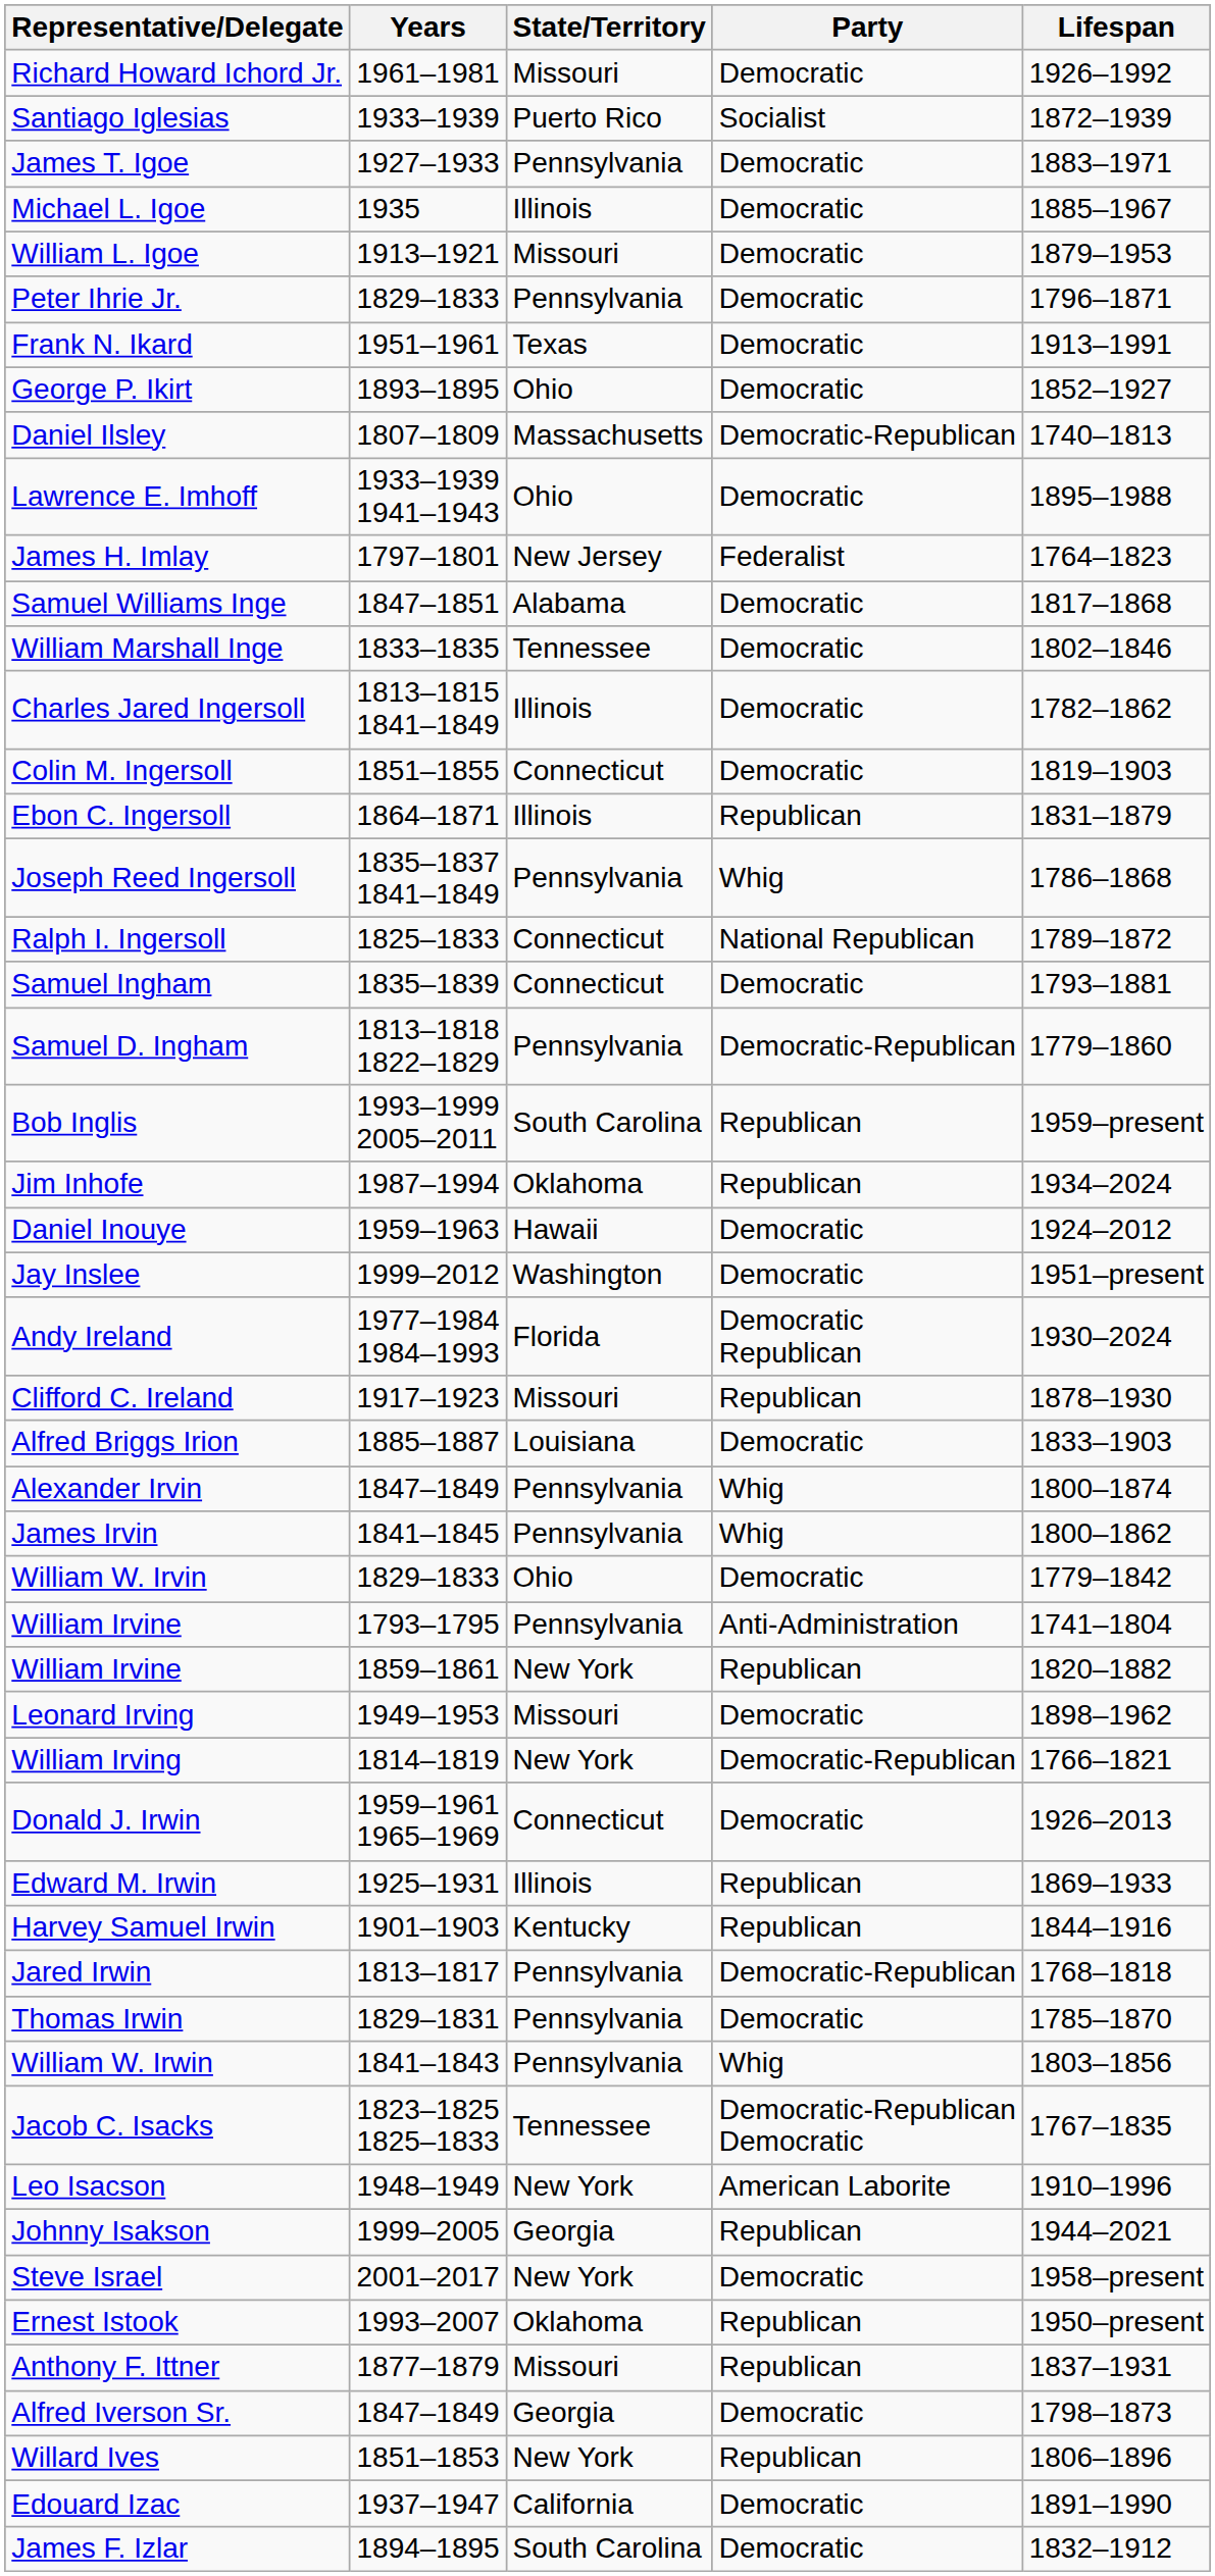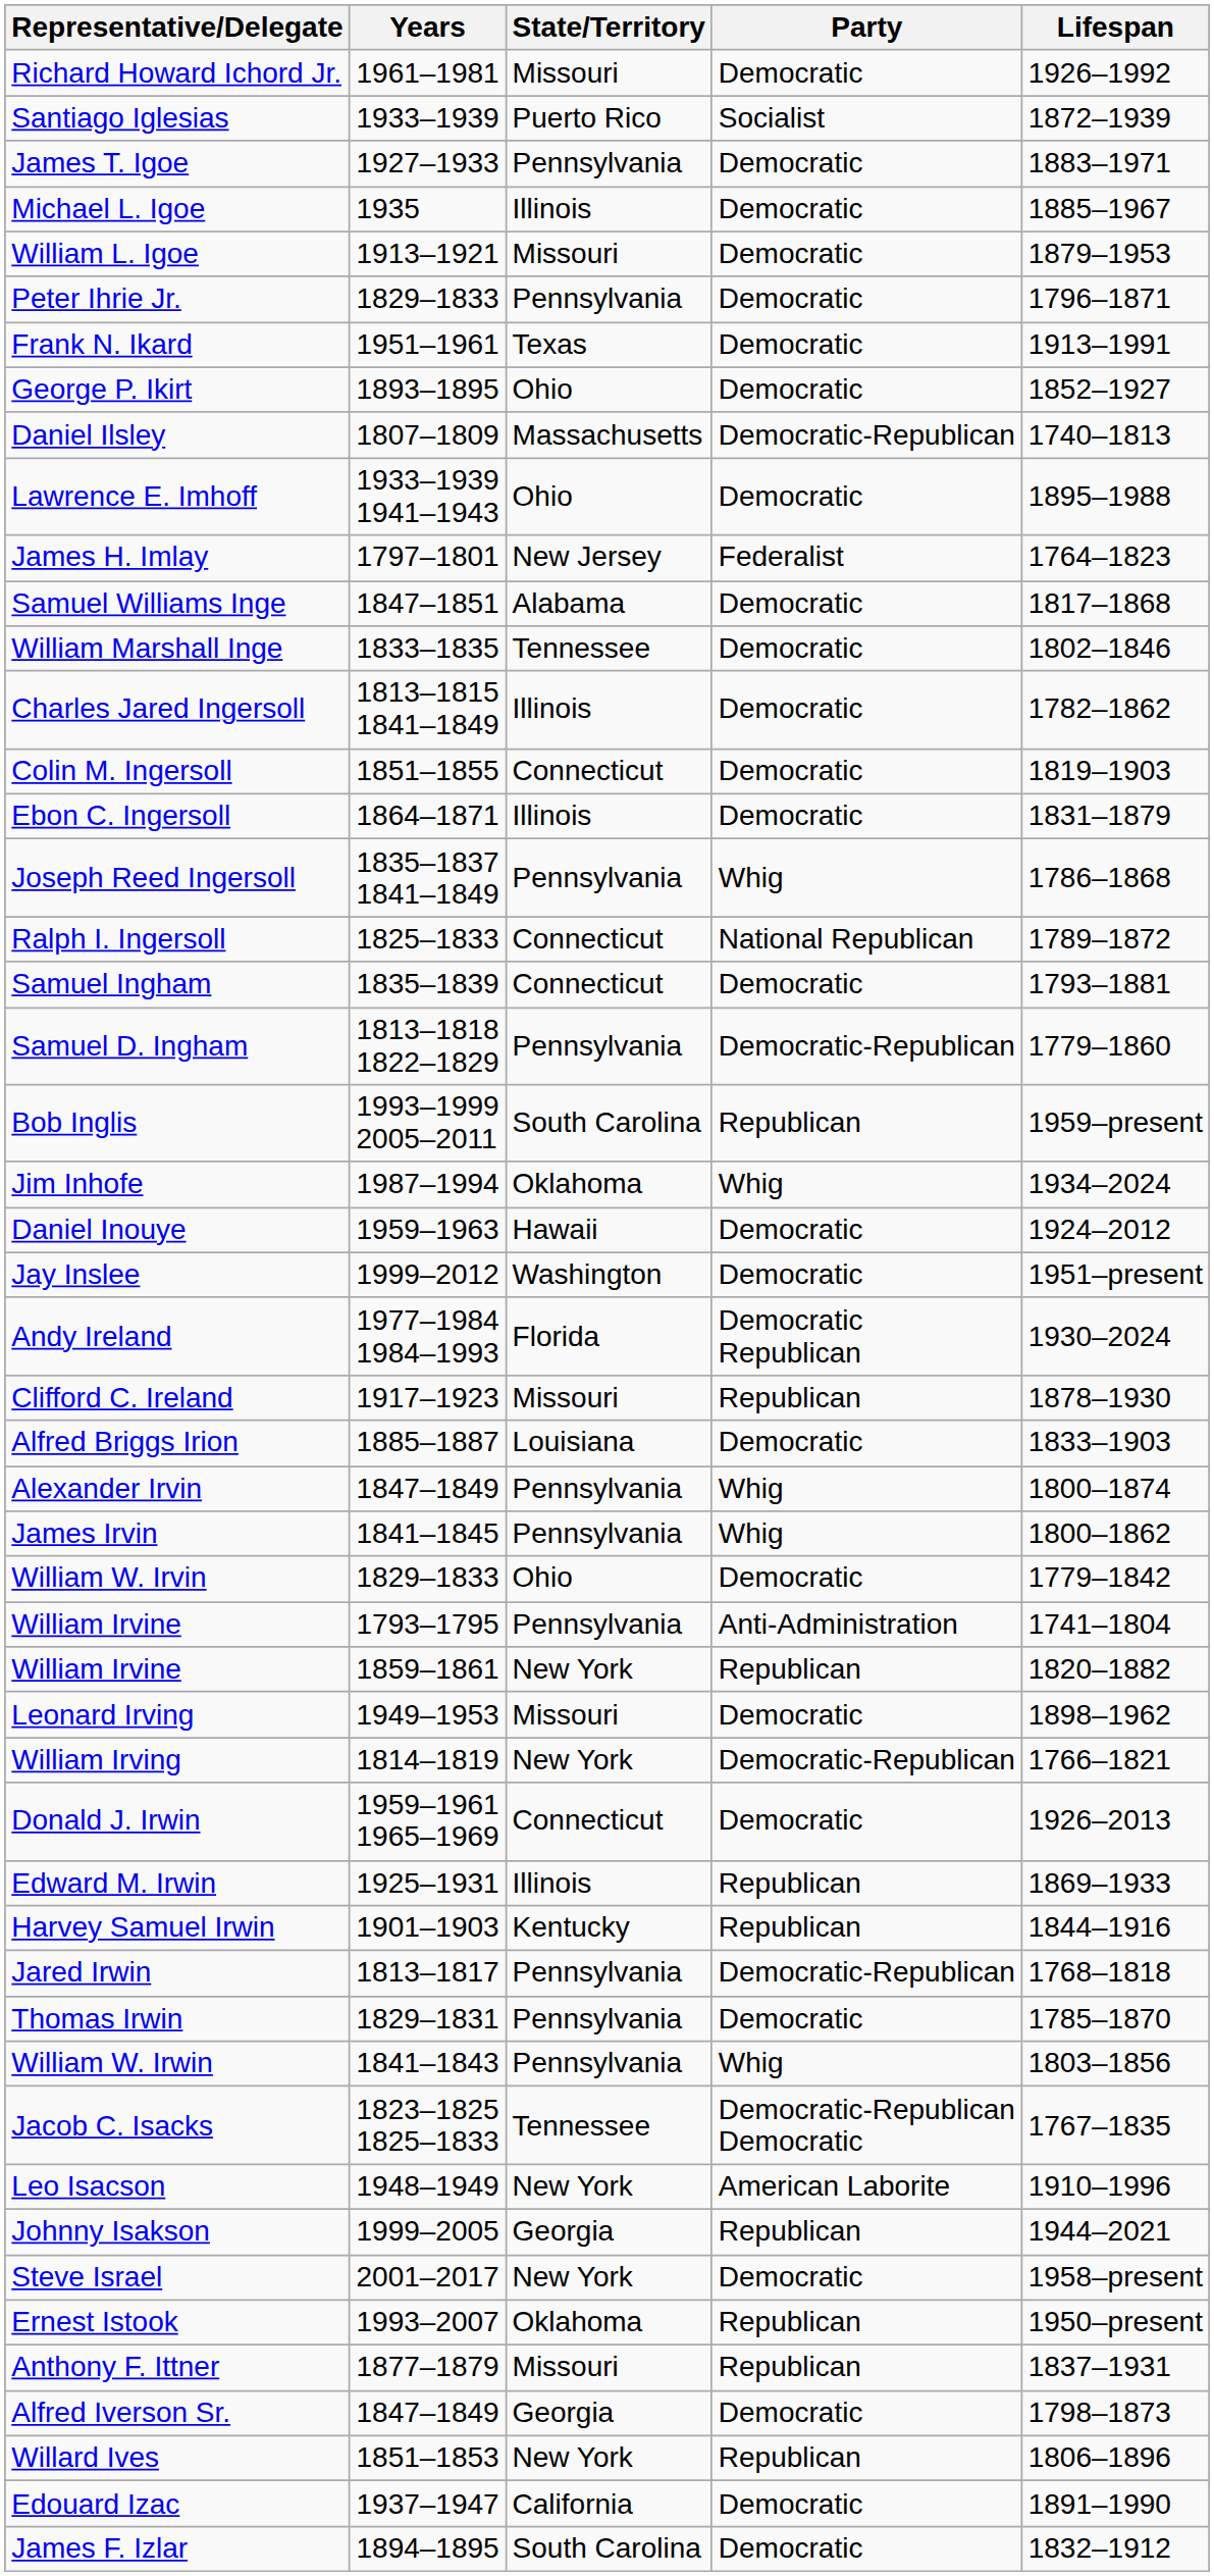 <table class="wikitable sortable">
 <tr>
 <th>Representative/Delegate</th>
 <th>Years</th>
 <th>State/Territory</th>
 <th>Party</th>
 <th>Lifespan</th>
 </tr>
 <tr>
 <td><a href='#'>Richard Howard Ichord Jr.</a></td>
 <td>1961–1981</td>
 <td>Missouri</td>
 <td>Democratic</td>
 <td>1926–1992</td>
 </tr>
 <tr>
 <td><a href='#'>Santiago Iglesias</a></td>
 <td>1933–1939</td>
 <td>Puerto Rico</td>
 <td>Socialist</td>
 <td>1872–1939</td>
 </tr>
 <tr>
 <td><a href='#'>James T. Igoe</a></td>
 <td>1927–1933</td>
 <td>Pennsylvania</td>
 <td>Democratic</td>
 <td>1883–1971</td>
 </tr>
 <tr>
 <td><a href='#'>Michael L. Igoe</a></td>
 <td>1935</td>
 <td>Illinois</td>
 <td>Democratic</td>
 <td>1885–1967</td>
 </tr>
 <tr>
 <td><a href='#'>William L. Igoe</a></td>
 <td>1913–1921</td>
 <td>Missouri</td>
 <td>Democratic</td>
 <td>1879–1953</td>
 </tr>
 <tr>
 <td><a href='#'>Peter Ihrie Jr.</a></td>
 <td>1829–1833</td>
 <td>Pennsylvania</td>
 <td>Democratic</td>
 <td>1796–1871</td>
 </tr>
 <tr>
 <td><a href='#'>Frank N. Ikard</a></td>
 <td>1951–1961</td>
 <td>Texas</td>
 <td>Democratic</td>
 <td>1913–1991</td>
 </tr>
 <tr>
 <td><a href='#'>George P. Ikirt</a></td>
 <td>1893–1895</td>
 <td>Ohio</td>
 <td>Democratic</td>
 <td>1852–1927</td>
 </tr>
 <tr>
 <td><a href='#'>Daniel Ilsley</a></td>
 <td>1807–1809</td>
 <td>Massachusetts</td>
 <td>Democratic-Republican</td>
 <td>1740–1813</td>
 </tr>
 <tr>
 <td><a href='#'>Lawrence E. Imhoff</a></td>
 <td>1933–1939<br>1941–1943</td>
 <td>Ohio</td>
 <td>Democratic</td>
 <td>1895–1988</td>
 </tr>
 <tr>
 <td><a href='#'>James H. Imlay</a></td>
 <td>1797–1801</td>
 <td>New Jersey</td>
 <td>Federalist</td>
 <td>1764–1823</td>
 </tr>
 <tr>
 <td><a href='#'>Samuel Williams Inge</a></td>
 <td>1847–1851</td>
 <td>Alabama</td>
 <td>Democratic</td>
 <td>1817–1868</td>
 </tr>
 <tr>
 <td><a href='#'>William Marshall Inge</a></td>
 <td>1833–1835</td>
 <td>Tennessee</td>
 <td>Democratic</td>
 <td>1802–1846</td>
 </tr>
 <tr>
 <td><a href='#'>Charles Jared Ingersoll</a></td>
 <td>1813–1815<br>1841–1849</td>
 <td>Illinois</td>
 <td>Democratic</td>
 <td>1782–1862</td>
 </tr>
 <tr>
 <td><a href='#'>Colin M. Ingersoll</a></td>
 <td>1851–1855</td>
 <td>Connecticut</td>
 <td>Democratic</td>
 <td>1819–1903</td>
 </tr>
 <tr>
 <td><a href='#'>Ebon C. Ingersoll</a></td>
 <td>1864–1871</td>
 <td>Illinois</td>
-<td>Republican</td>
+<td>Democratic</td>
 <td>1831–1879</td>
 </tr>
 <tr>
 <td><a href='#'>Joseph Reed Ingersoll</a></td>
 <td>1835–1837<br>1841–1849</td>
 <td>Pennsylvania</td>
 <td>Whig</td>
 <td>1786–1868</td>
 </tr>
 <tr>
 <td><a href='#'>Ralph I. Ingersoll</a></td>
 <td>1825–1833</td>
 <td>Connecticut</td>
 <td>National Republican</td>
 <td>1789–1872</td>
 </tr>
 <tr>
 <td><a href='#'>Samuel Ingham</a></td>
 <td>1835–1839</td>
 <td>Connecticut</td>
 <td>Democratic</td>
 <td>1793–1881</td>
 </tr>
 <tr>
 <td><a href='#'>Samuel D. Ingham</a></td>
 <td>1813–1818<br>1822–1829</td>
 <td>Pennsylvania</td>
 <td>Democratic-Republican</td>
 <td>1779–1860</td>
 </tr>
 <tr>
 <td><a href='#'>Bob Inglis</a></td>
 <td>1993–1999<br>2005–2011</td>
 <td>South Carolina</td>
 <td>Republican</td>
 <td>1959–present</td>
 </tr>
 <tr>
 <td><a href='#'>Jim Inhofe</a></td>
 <td>1987–1994</td>
 <td>Oklahoma</td>
-<td>Republican</td>
+<td>Whig</td>
 <td>1934–2024</td>
 </tr>
 <tr>
 <td><a href='#'>Daniel Inouye</a></td>
 <td>1959–1963</td>
 <td>Hawaii</td>
 <td>Democratic</td>
 <td>1924–2012</td>
 </tr>
 <tr>
 <td><a href='#'>Jay Inslee</a></td>
 <td>1999–2012</td>
 <td>Washington</td>
 <td>Democratic</td>
 <td>1951–present</td>
 </tr>
 <tr>
 <td><a href='#'>Andy Ireland</a></td>
 <td>1977–1984<br>1984–1993</td>
 <td>Florida</td>
 <td>Democratic<br>Republican</td>
 <td>1930–2024</td>
 </tr>
 <tr>
 <td><a href='#'>Clifford C. Ireland</a></td>
 <td>1917–1923</td>
 <td>Missouri</td>
 <td>Republican</td>
 <td>1878–1930</td>
 </tr>
 <tr>
 <td><a href='#'>Alfred Briggs Irion</a></td>
 <td>1885–1887</td>
 <td>Louisiana</td>
 <td>Democratic</td>
 <td>1833–1903</td>
 </tr>
 <tr>
 <td><a href='#'>Alexander Irvin</a></td>
 <td>1847–1849</td>
 <td>Pennsylvania</td>
 <td>Whig</td>
 <td>1800–1874</td>
 </tr>
 <tr>
 <td><a href='#'>James Irvin</a></td>
 <td>1841–1845</td>
 <td>Pennsylvania</td>
 <td>Whig</td>
 <td>1800–1862</td>
 </tr>
 <tr>
 <td><a href='#'>William W. Irvin</a></td>
 <td>1829–1833</td>
 <td>Ohio</td>
 <td>Democratic</td>
 <td>1779–1842</td>
 </tr>
 <tr>
 <td><a href='#'>William Irvine</a></td>
 <td>1793–1795</td>
 <td>Pennsylvania</td>
 <td>Anti-Administration</td>
 <td>1741–1804</td>
 </tr>
 <tr>
 <td><a href='#'>William Irvine</a></td>
 <td>1859–1861</td>
 <td>New York</td>
 <td>Republican</td>
 <td>1820–1882</td>
 </tr>
 <tr>
 <td><a href='#'>Leonard Irving</a></td>
 <td>1949–1953</td>
 <td>Missouri</td>
 <td>Democratic</td>
 <td>1898–1962</td>
 </tr>
 <tr>
 <td><a href='#'>William Irving</a></td>
 <td>1814–1819</td>
 <td>New York</td>
 <td>Democratic-Republican</td>
 <td>1766–1821</td>
 </tr>
 <tr>
 <td><a href='#'>Donald J. Irwin</a></td>
 <td>1959–1961<br>1965–1969</td>
 <td>Connecticut</td>
 <td>Democratic</td>
 <td>1926–2013</td>
 </tr>
 <tr>
 <td><a href='#'>Edward M. Irwin</a></td>
 <td>1925–1931</td>
 <td>Illinois</td>
 <td>Republican</td>
 <td>1869–1933</td>
 </tr>
 <tr>
 <td><a href='#'>Harvey Samuel Irwin</a></td>
 <td>1901–1903</td>
 <td>Kentucky</td>
 <td>Republican</td>
 <td>1844–1916</td>
 </tr>
 <tr>
 <td><a href='#'>Jared Irwin</a></td>
 <td>1813–1817</td>
 <td>Pennsylvania</td>
 <td>Democratic-Republican</td>
 <td>1768–1818</td>
 </tr>
 <tr>
 <td><a href='#'>Thomas Irwin</a></td>
 <td>1829–1831</td>
 <td>Pennsylvania</td>
 <td>Democratic</td>
 <td>1785–1870</td>
 </tr>
 <tr>
 <td><a href='#'>William W. Irwin</a></td>
 <td>1841–1843</td>
 <td>Pennsylvania</td>
 <td>Whig</td>
 <td>1803–1856</td>
 </tr>
 <tr>
 <td><a href='#'>Jacob C. Isacks</a></td>
 <td>1823–1825<br>1825–1833</td>
 <td>Tennessee</td>
 <td>Democratic-Republican<br>Democratic</td>
 <td>1767–1835</td>
 </tr>
 <tr>
 <td><a href='#'>Leo Isacson</a></td>
 <td>1948–1949</td>
 <td>New York</td>
 <td>American Laborite</td>
 <td>1910–1996</td>
 </tr>
 <tr>
 <td><a href='#'>Johnny Isakson</a></td>
 <td>1999–2005</td>
 <td>Georgia</td>
 <td>Republican</td>
 <td>1944–2021</td>
 </tr>
 <tr>
 <td><a href='#'>Steve Israel</a></td>
 <td>2001–2017</td>
 <td>New York</td>
 <td>Democratic</td>
 <td>1958–present<br></td>
 </tr>
 <tr>
 <td><a href='#'>Ernest Istook</a></td>
 <td>1993–2007</td>
 <td>Oklahoma</td>
 <td>Republican</td>
 <td>1950–present</td>
 </tr>
 <tr>
 <td><a href='#'>Anthony F. Ittner</a></td>
 <td>1877–1879</td>
 <td>Missouri</td>
 <td>Republican</td>
 <td>1837–1931</td>
 </tr>
 <tr>
 <td><a href='#'>Alfred Iverson Sr.</a></td>
 <td>1847–1849</td>
 <td>Georgia</td>
 <td>Democratic</td>
 <td>1798–1873</td>
 </tr>
 <tr>
 <td><a href='#'>Willard Ives</a></td>
 <td>1851–1853</td>
 <td>New York</td>
 <td>Republican</td>
 <td>1806–1896</td>
 </tr>
 <tr>
 <td><a href='#'>Edouard Izac</a></td>
 <td>1937–1947</td>
 <td>California</td>
 <td>Democratic</td>
 <td>1891–1990</td>
 </tr>
 <tr>
 <td><a href='#'>James F. Izlar</a></td>
 <td>1894–1895</td>
 <td>South Carolina</td>
 <td>Democratic</td>
 <td>1832–1912</td>
 </tr>
 </table>
